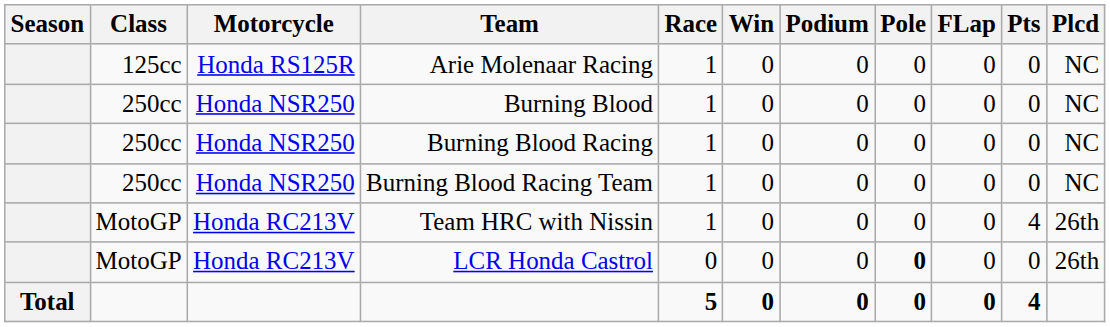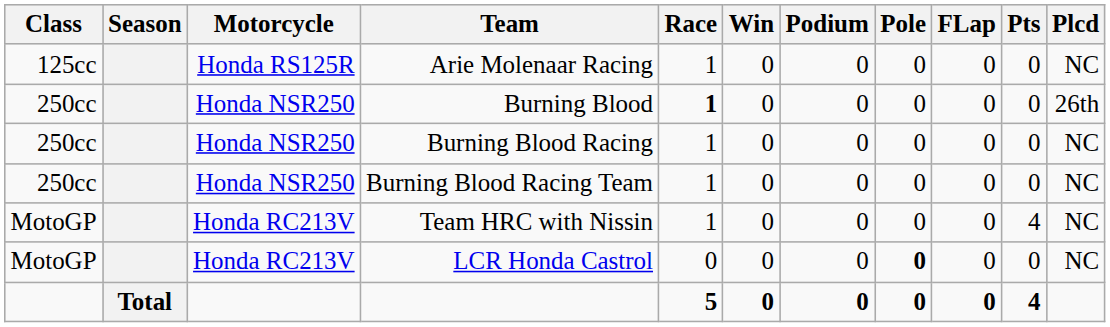 <table class="wikitable" style=text-align:right>
 <tr>
+<th>Class</th>
 <th>Season</th>
-<th>Class</th>
 <th>Motorcycle</th>
 <th>Team</th>
 <th>Race</th>
 <th>Win</th>
 <th>Podium</th>
 <th>Pole</th>
 <th>FLap</th>
 <th>Pts</th>
 <th>Plcd</th>
 </tr>
 <tr>
+<td>125cc</td>
 <th></th>
-<td>125cc</td>
 <td><a href='#'>Honda RS125R</a></td>
 <td>Arie Molenaar Racing</td>
 <td>1</td>
 <td>0</td>
 <td>0</td>
 <td>0</td>
 <td>0</td>
 <td>0</td>
 <td>NC</td>
 </tr>
 <tr>
+<td>250cc</td>
 <th></th>
-<td>250cc</td>
 <td><a href='#'>Honda NSR250</a></td>
 <td>Burning Blood</td>
-<td>1</td>
+<td><strong>1</strong></td>
 <td>0</td>
 <td>0</td>
 <td>0</td>
 <td>0</td>
 <td>0</td>
-<td>NC</td>
+<td>26th</td>
 </tr>
 <tr>
+<td>250cc</td>
 <th></th>
-<td>250cc</td>
 <td><a href='#'>Honda NSR250</a></td>
 <td>Burning Blood Racing</td>
 <td>1</td>
 <td>0</td>
 <td>0</td>
 <td>0</td>
 <td>0</td>
 <td>0</td>
 <td>NC</td>
 </tr>
 <tr>
+<td>250cc</td>
 <th></th>
-<td>250cc</td>
 <td><a href='#'>Honda NSR250</a></td>
 <td>Burning Blood Racing Team</td>
 <td>1</td>
 <td>0</td>
 <td>0</td>
 <td>0</td>
 <td>0</td>
 <td>0</td>
 <td>NC</td>
 </tr>
 <tr>
+<td>MotoGP</td>
 <th></th>
-<td>MotoGP</td>
 <td><a href='#'>Honda RC213V</a></td>
 <td>Team HRC with Nissin</td>
 <td>1</td>
 <td>0</td>
 <td>0</td>
 <td>0</td>
 <td>0</td>
 <td>4</td>
-<td>26th</td>
+<td>NC</td>
 </tr>
 <tr>
+<td>MotoGP</td>
 <th></th>
-<td>MotoGP</td>
 <td><a href='#'>Honda RC213V</a></td>
 <td><a href='#'>LCR Honda Castrol</a></td>
 <td>0</td>
 <td>0</td>
 <td>0</td>
 <td><strong>0</strong></td>
 <td>0</td>
 <td>0</td>
-<td>26th</td>
+<td>NC</td>
 </tr>
 <tr>
+<td></td>
 <th>Total</th>
-<td></td>
 <td></td>
 <td></td>
 <td><strong>5</strong></td>
 <td><strong>0</strong></td>
 <td><strong>0</strong></td>
 <td><strong>0</strong></td>
 <td><strong>0</strong></td>
 <td><strong>4</strong></td>
 <td></td>
 </tr>
 </table>
